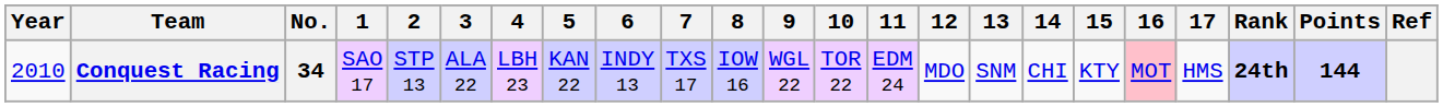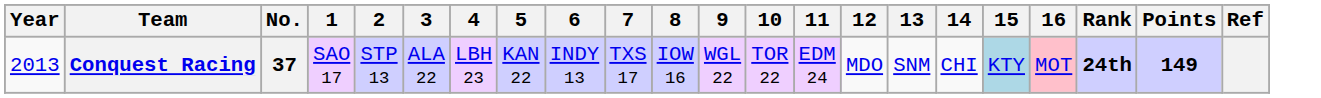 <table class="wikitable" style="text-align:center; font-size:85%">
 <tr>
 <th>Year</th>
 <th>Team</th>
 <th>No.</th>
 <th>1</th>
 <th>2</th>
 <th>3</th>
 <th>4</th>
 <th>5</th>
 <th>6</th>
 <th>7</th>
 <th>8</th>
 <th>9</th>
 <th>10</th>
 <th>11</th>
 <th>12</th>
 <th>13</th>
 <th>14</th>
 <th>15</th>
 <th>16</th>
-<th>17</th>
 <th>Rank</th>
 <th>Points</th>
 <th>Ref</th>
 </tr>
 <tr>
-<td><a href='#'>2010</a></td>
+<td><a href='#'>2013</a></td>
 <th nowrap><a href='#'>Conquest Racing</a></th>
-<th>34</th>
+<th>37</th>
 <td style="background:#EFCFFF;"><a href='#'>SAO</a><br><small>17</small></td>
 <td style="background:#CFCFFF;"><a href='#'>STP</a><br><small>13</small></td>
 <td style="background:#CFCFFF;"><a href='#'>ALA</a><br><small>22</small></td>
 <td style="background:#EFCFFF;"><a href='#'>LBH</a><br><small>23</small></td>
 <td style="background:#CFCFFF;"><a href='#'>KAN</a><br><small>22</small></td>
 <td style="background:#CFCFFF;"><a href='#'>INDY</a><br><small>13</small></td>
 <td style="background:#CFCFFF;"><a href='#'>TXS</a><br><small>17</small></td>
 <td style="background:#CFCFFF;"><a href='#'>IOW</a><br><small>16</small></td>
 <td style="background:#EFCFFF;"><a href='#'>WGL</a><br><small>22</small></td>
 <td style="background:#EFCFFF;"><a href='#'>TOR</a><br><small>22</small></td>
 <td style="background:#EFCFFF;"><a href='#'>EDM</a><br><small>24</small></td>
 <td><a href='#'>MDO</a><br><small></small></td>
 <td><a href='#'>SNM</a><br><small></small></td>
 <td><a href='#'>CHI</a><br><small></small></td>
-<td><a href='#'>KTY</a><br><small></small></td>
+<td style="background: lightblue;"><a href='#'>KTY</a><br><small></small></td>
 <td style="background: pink;"><a href='#'>MOT</a><br><small></small></td>
-<td><a href='#'>HMS</a><br><small></small></td>
 <th style="background:#CFCFFF;"><strong>24th</strong></th>
-<th style="background:#CFCFFF;"><strong>144</strong></th>
+<th style="background:#CFCFFF;"><strong>149</strong></th>
 <th></th>
 </tr>
 </table>
